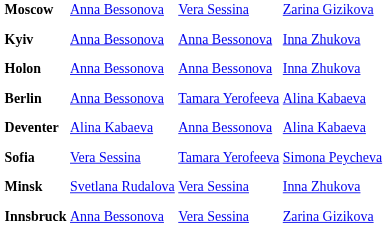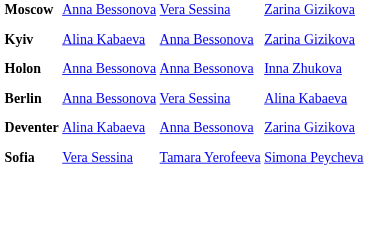 <table>
 <tr>
 <th scope=row style="text-align:left">Moscow</th>
 <td style="height:30px;"> <a href='#'>Anna Bessonova</a></td>
 <td style="height:30px;"> <a href='#'>Vera Sessina</a></td>
 <td style="height:30px;"> <a href='#'>Zarina Gizikova</a></td>
 </tr>
 <tr>
 <th scope=row style="text-align:left">Kyiv</th>
+<td style="height:30px;"> <a href='#'>Alina Kabaeva</a></td>
 <td style="height:30px;"> <a href='#'>Anna Bessonova</a></td>
-<td style="height:30px;"> <a href='#'>Anna Bessonova</a></td>
-<td style="height:30px;"> <a href='#'>Inna Zhukova</a></td>
+<td style="height:30px;"> <a href='#'>Zarina Gizikova</a></td>
 </tr>
 <tr>
 <th scope=row style="text-align:left">Holon</th>
 <td style="height:30px;"> <a href='#'>Anna Bessonova</a></td>
 <td style="height:30px;"> <a href='#'>Anna Bessonova</a></td>
 <td style="height:30px;"> <a href='#'>Inna Zhukova</a></td>
 </tr>
 <tr>
 <th scope=row style="text-align:left">Berlin</th>
 <td style="height:30px;"> <a href='#'>Anna Bessonova</a></td>
-<td style="height:30px;"> <a href='#'>Tamara Yerofeeva</a></td>
+<td style="height:30px;"> <a href='#'>Vera Sessina</a></td>
 <td style="height:30px;"> <a href='#'>Alina Kabaeva</a></td>
 </tr>
 <tr>
 <th scope=row style="text-align:left">Deventer</th>
 <td style="height:30px;"> <a href='#'>Alina Kabaeva</a></td>
 <td style="height:30px;"> <a href='#'>Anna Bessonova</a></td>
-<td style="height:30px;"> <a href='#'>Alina Kabaeva</a></td>
+<td style="height:30px;"> <a href='#'>Zarina Gizikova</a></td>
 </tr>
 <tr>
 <th scope=row style="text-align:left">Sofia</th>
 <td style="height:30px;"> <a href='#'>Vera Sessina</a></td>
 <td style="height:30px;"> <a href='#'>Tamara Yerofeeva</a></td>
 <td style="height:30px;"> <a href='#'>Simona Peycheva</a></td>
 </tr>
 <tr>
-<th scope=row style="text-align:left">Minsk</th>
-<td style="height:30px;"> <a href='#'>Svetlana Rudalova</a></td>
-<td style="height:30px;"> <a href='#'>Vera Sessina</a></td>
-<td style="height:30px;"> <a href='#'>Inna Zhukova</a></td>
-</tr>
-<tr>
-<th scope=row style="text-align:left">Innsbruck</th>
-<td style="height:30px;"> <a href='#'>Anna Bessonova</a></td>
-<td style="height:30px;"> <a href='#'>Vera Sessina</a></td>
-<td style="height:30px;"> <a href='#'>Zarina Gizikova</a></td>
-</tr>
-<tr>
 </tr>
 </table>
